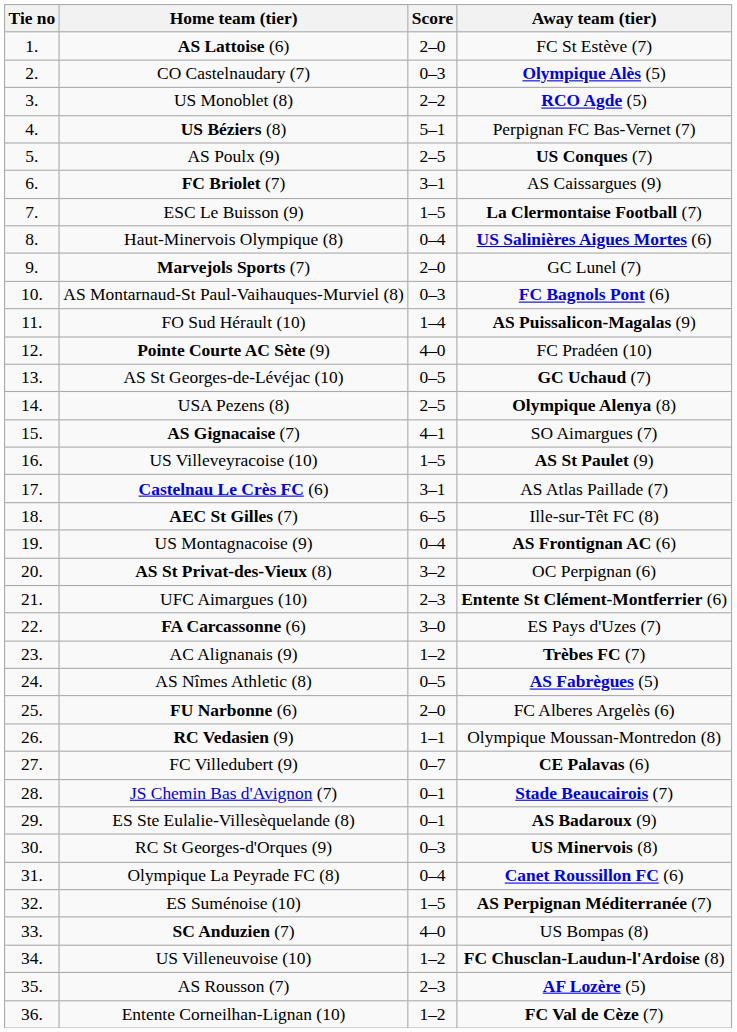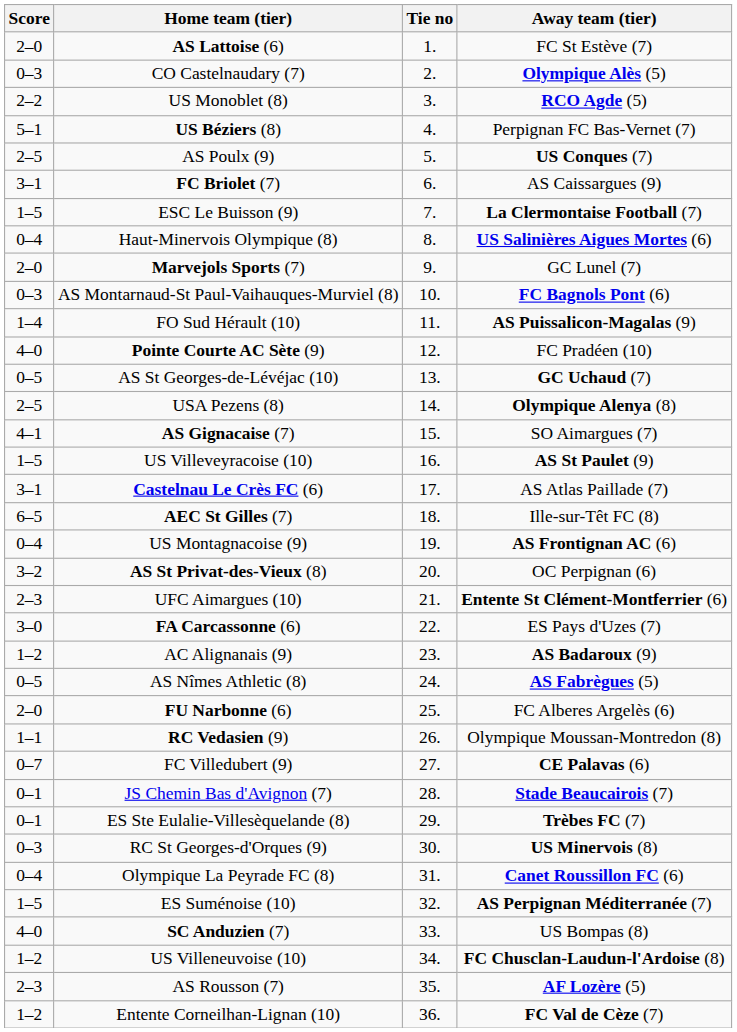 <table class="wikitable" style="text-align: center">
 <tr>
+<th>Score</th>
+<th>Home team (tier)</th>
 <th>Tie no</th>
-<th>Home team (tier)</th>
-<th>Score</th>
 <th>Away team (tier)</th>
 </tr>
 <tr>
+<td>2–0</td>
+<td><strong>AS Lattoise</strong> (6)</td>
 <td>1.</td>
-<td><strong>AS Lattoise</strong> (6)</td>
-<td>2–0</td>
 <td>FC St Estève (7)</td>
 </tr>
 <tr>
+<td>0–3</td>
+<td>CO Castelnaudary (7)</td>
 <td>2.</td>
-<td>CO Castelnaudary (7)</td>
-<td>0–3</td>
 <td><strong><a href='#'>Olympique Alès</a></strong> (5)</td>
 </tr>
 <tr>
+<td>2–2 </td>
+<td>US Monoblet (8)</td>
 <td>3.</td>
-<td>US Monoblet (8)</td>
-<td>2–2 </td>
 <td><strong><a href='#'>RCO Agde</a></strong> (5)</td>
 </tr>
 <tr>
+<td>5–1</td>
+<td><strong>US Béziers</strong> (8)</td>
 <td>4.</td>
-<td><strong>US Béziers</strong> (8)</td>
-<td>5–1</td>
 <td>Perpignan FC Bas-Vernet (7)</td>
 </tr>
 <tr>
+<td>2–5</td>
+<td>AS Poulx (9)</td>
 <td>5.</td>
-<td>AS Poulx (9)</td>
-<td>2–5</td>
 <td><strong>US Conques</strong> (7)</td>
 </tr>
 <tr>
+<td>3–1</td>
+<td><strong>FC Briolet</strong> (7)</td>
 <td>6.</td>
-<td><strong>FC Briolet</strong> (7)</td>
-<td>3–1</td>
 <td>AS Caissargues (9)</td>
 </tr>
 <tr>
+<td>1–5</td>
+<td>ESC Le Buisson (9)</td>
 <td>7.</td>
-<td>ESC Le Buisson (9)</td>
-<td>1–5</td>
 <td><strong>La Clermontaise Football</strong> (7)</td>
 </tr>
 <tr>
+<td>0–4</td>
+<td>Haut-Minervois Olympique (8)</td>
 <td>8.</td>
-<td>Haut-Minervois Olympique (8)</td>
-<td>0–4</td>
 <td><strong><a href='#'>US Salinières Aigues Mortes</a></strong> (6)</td>
 </tr>
 <tr>
+<td>2–0</td>
+<td><strong>Marvejols Sports</strong> (7)</td>
 <td>9.</td>
-<td><strong>Marvejols Sports</strong> (7)</td>
-<td>2–0</td>
 <td>GC Lunel (7)</td>
 </tr>
 <tr>
+<td>0–3</td>
+<td>AS Montarnaud-St Paul-Vaihauques-Murviel (8)</td>
 <td>10.</td>
-<td>AS Montarnaud-St Paul-Vaihauques-Murviel (8)</td>
-<td>0–3</td>
 <td><strong><a href='#'>FC Bagnols Pont</a></strong> (6)</td>
 </tr>
 <tr>
+<td>1–4</td>
+<td>FO Sud Hérault (10)</td>
 <td>11.</td>
-<td>FO Sud Hérault (10)</td>
-<td>1–4</td>
 <td><strong>AS Puissalicon-Magalas</strong> (9)</td>
 </tr>
 <tr>
+<td>4–0</td>
+<td><strong>Pointe Courte AC Sète</strong> (9)</td>
 <td>12.</td>
-<td><strong>Pointe Courte AC Sète</strong> (9)</td>
-<td>4–0</td>
 <td>FC Pradéen (10)</td>
 </tr>
 <tr>
+<td>0–5</td>
+<td>AS St Georges-de-Lévéjac (10)</td>
 <td>13.</td>
-<td>AS St Georges-de-Lévéjac (10)</td>
-<td>0–5</td>
 <td><strong>GC Uchaud</strong> (7)</td>
 </tr>
 <tr>
+<td>2–5</td>
+<td>USA Pezens (8)</td>
 <td>14.</td>
-<td>USA Pezens (8)</td>
-<td>2–5</td>
 <td><strong>Olympique Alenya</strong> (8)</td>
 </tr>
 <tr>
+<td>4–1</td>
+<td><strong>AS Gignacaise</strong> (7)</td>
 <td>15.</td>
-<td><strong>AS Gignacaise</strong> (7)</td>
-<td>4–1</td>
 <td>SO Aimargues (7)</td>
 </tr>
 <tr>
+<td>1–5</td>
+<td>US Villeveyracoise (10)</td>
 <td>16.</td>
-<td>US Villeveyracoise (10)</td>
-<td>1–5</td>
 <td><strong>AS St Paulet</strong> (9)</td>
 </tr>
 <tr>
+<td>3–1 </td>
+<td><strong><a href='#'>Castelnau Le Crès FC</a></strong> (6)</td>
 <td>17.</td>
-<td><strong><a href='#'>Castelnau Le Crès FC</a></strong> (6)</td>
-<td>3–1 </td>
 <td>AS Atlas Paillade (7)</td>
 </tr>
 <tr>
+<td>6–5</td>
+<td><strong>AEC St Gilles</strong> (7)</td>
 <td>18.</td>
-<td><strong>AEC St Gilles</strong> (7)</td>
-<td>6–5</td>
 <td>Ille-sur-Têt FC (8)</td>
 </tr>
 <tr>
+<td>0–4</td>
+<td>US Montagnacoise (9)</td>
 <td>19.</td>
-<td>US Montagnacoise (9)</td>
-<td>0–4</td>
 <td><strong>AS Frontignan AC</strong> (6)</td>
 </tr>
 <tr>
+<td>3–2</td>
+<td><strong>AS St Privat-des-Vieux</strong> (8)</td>
 <td>20.</td>
-<td><strong>AS St Privat-des-Vieux</strong> (8)</td>
-<td>3–2</td>
 <td>OC Perpignan (6)</td>
 </tr>
 <tr>
+<td>2–3</td>
+<td>UFC Aimargues (10)</td>
 <td>21.</td>
-<td>UFC Aimargues (10)</td>
-<td>2–3</td>
 <td><strong>Entente St Clément-Montferrier</strong> (6)</td>
 </tr>
 <tr>
+<td>3–0</td>
+<td><strong>FA Carcassonne</strong> (6)</td>
 <td>22.</td>
-<td><strong>FA Carcassonne</strong> (6)</td>
-<td>3–0</td>
 <td>ES Pays d'Uzes (7)</td>
 </tr>
 <tr>
+<td>1–2 </td>
+<td>AC Alignanais (9)</td>
 <td>23.</td>
-<td>AC Alignanais (9)</td>
-<td>1–2 </td>
+<td><strong>AS Badaroux</strong> (9)</td>
+</tr>
+<tr>
+<td>0–5</td>
+<td>AS Nîmes Athletic (8)</td>
+<td>24.</td>
+<td><strong><a href='#'>AS Fabrègues</a></strong> (5)</td>
+</tr>
+<tr>
+<td>2–0</td>
+<td><strong>FU Narbonne</strong> (6)</td>
+<td>25.</td>
+<td>FC Alberes Argelès (6)</td>
+</tr>
+<tr>
+<td>1–1 </td>
+<td><strong>RC Vedasien</strong> (9)</td>
+<td>26.</td>
+<td>Olympique Moussan-Montredon (8)</td>
+</tr>
+<tr>
+<td>0–7</td>
+<td>FC Villedubert (9)</td>
+<td>27.</td>
+<td><strong>CE Palavas</strong> (6)</td>
+</tr>
+<tr>
+<td>0–1</td>
+<td><a href='#'>JS Chemin Bas d'Avignon</a> (7)</td>
+<td>28.</td>
+<td><strong><a href='#'>Stade Beaucairois</a></strong> (7)</td>
+</tr>
+<tr>
+<td>0–1</td>
+<td>ES Ste Eulalie-Villesèquelande (8)</td>
+<td>29.</td>
 <td><strong>Trèbes FC</strong> (7)</td>
 </tr>
 <tr>
-<td>24.</td>
-<td>AS Nîmes Athletic (8)</td>
-<td>0–5</td>
-<td><strong><a href='#'>AS Fabrègues</a></strong> (5)</td>
-</tr>
-<tr>
-<td>25.</td>
-<td><strong>FU Narbonne</strong> (6)</td>
-<td>2–0</td>
-<td>FC Alberes Argelès (6)</td>
-</tr>
-<tr>
-<td>26.</td>
-<td><strong>RC Vedasien</strong> (9)</td>
-<td>1–1 </td>
-<td>Olympique Moussan-Montredon (8)</td>
-</tr>
-<tr>
-<td>27.</td>
-<td>FC Villedubert (9)</td>
-<td>0–7</td>
-<td><strong>CE Palavas</strong> (6)</td>
-</tr>
-<tr>
-<td>28.</td>
-<td><a href='#'>JS Chemin Bas d'Avignon</a> (7)</td>
-<td>0–1</td>
-<td><strong><a href='#'>Stade Beaucairois</a></strong> (7)</td>
-</tr>
-<tr>
-<td>29.</td>
-<td>ES Ste Eulalie-Villesèquelande (8)</td>
-<td>0–1</td>
-<td><strong>AS Badaroux</strong> (9)</td>
-</tr>
-<tr>
+<td>0–3</td>
+<td>RC St Georges-d'Orques (9)</td>
 <td>30.</td>
-<td>RC St Georges-d'Orques (9)</td>
-<td>0–3</td>
 <td><strong>US Minervois</strong> (8)</td>
 </tr>
 <tr>
+<td>0–4</td>
+<td>Olympique La Peyrade FC (8)</td>
 <td>31.</td>
-<td>Olympique La Peyrade FC (8)</td>
-<td>0–4</td>
 <td><strong><a href='#'>Canet Roussillon FC</a></strong> (6)</td>
 </tr>
 <tr>
+<td>1–5</td>
+<td>ES Suménoise (10)</td>
 <td>32.</td>
-<td>ES Suménoise (10)</td>
-<td>1–5</td>
 <td><strong>AS Perpignan Méditerranée</strong> (7)</td>
 </tr>
 <tr>
+<td>4–0</td>
+<td><strong>SC Anduzien</strong> (7)</td>
 <td>33.</td>
-<td><strong>SC Anduzien</strong> (7)</td>
-<td>4–0</td>
 <td>US Bompas (8)</td>
 </tr>
 <tr>
+<td>1–2</td>
+<td>US Villeneuvoise (10)</td>
 <td>34.</td>
-<td>US Villeneuvoise (10)</td>
-<td>1–2</td>
 <td><strong>FC Chusclan-Laudun-l'Ardoise</strong> (8)</td>
 </tr>
 <tr>
+<td>2–3</td>
+<td>AS Rousson (7)</td>
 <td>35.</td>
-<td>AS Rousson (7)</td>
-<td>2–3</td>
 <td><strong><a href='#'>AF Lozère</a></strong> (5)</td>
 </tr>
 <tr>
+<td>1–2 </td>
+<td>Entente Corneilhan-Lignan (10)</td>
 <td>36.</td>
-<td>Entente Corneilhan-Lignan (10)</td>
-<td>1–2 </td>
 <td><strong>FC Val de Cèze</strong> (7)</td>
 </tr>
 </table>
